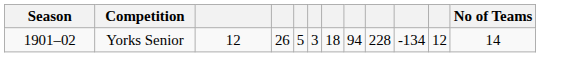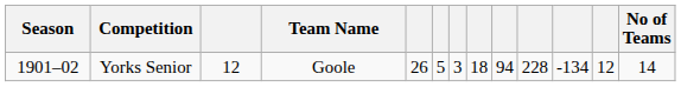 <table class="wikitable" style="text-align:center;">
 <tr>
 <th width=90>Season</th>
 <th width=100>Competition</th>
 <th width=75></th>
+<th width=200>Team Name</th>
 <th width 50></th>
 <th width 50></th>
 <th width 50></th>
 <th width 50></th>
 <th width 60></th>
 <th width 60></th>
 <th width 100></th>
 <th width 60></th>
 <th width 100>No of Teams</th>
 </tr>
 <tr>
 <td>1901–02</td>
 <td>Yorks Senior</td>
 <td>12</td>
+<td>Goole</td>
 <td>26</td>
 <td>5</td>
 <td>3</td>
 <td>18</td>
 <td>94</td>
 <td>228</td>
 <td>-134</td>
 <td>12</td>
 <td>14</td>
 </tr>
 </table>
